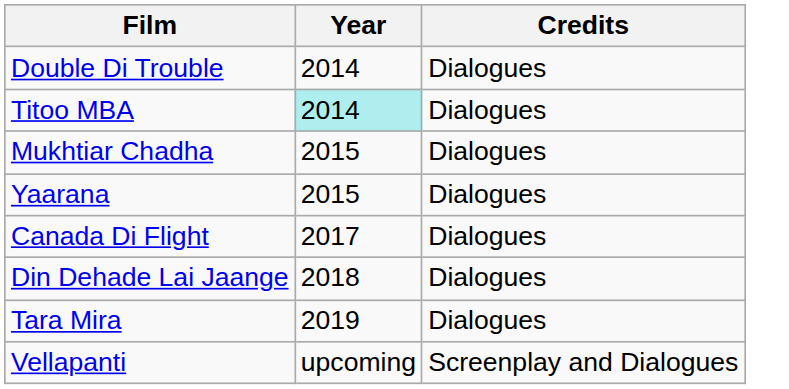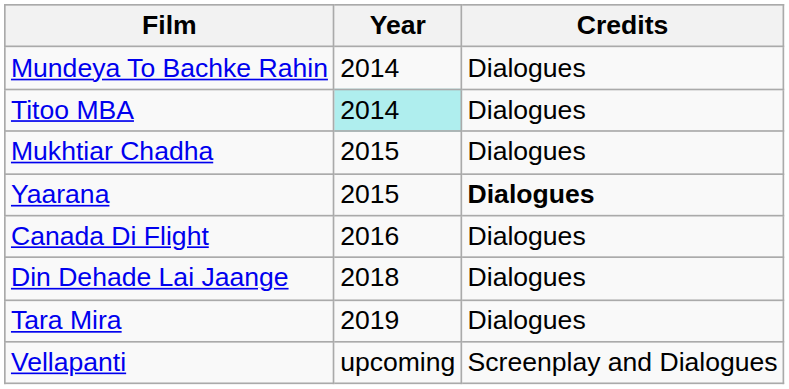 <table class="wikitable">
 <tr>
 <th>Film</th>
 <th>Year</th>
 <th>Credits</th>
 </tr>
 <tr>
-<td><a href='#'>Double Di Trouble</a></td>
+<td><a href='#'>Mundeya To Bachke Rahin</a></td>
 <td>2014</td>
 <td>Dialogues</td>
 </tr>
 <tr>
 <td><a href='#'>Titoo MBA</a></td>
 <td style="background: paleturquoise;">2014</td>
 <td>Dialogues</td>
 </tr>
 <tr>
 <td><a href='#'>Mukhtiar Chadha</a></td>
 <td>2015</td>
 <td>Dialogues</td>
 </tr>
 <tr>
 <td><a href='#'>Yaarana</a></td>
 <td>2015</td>
-<td>Dialogues</td>
+<td><strong>Dialogues</strong></td>
 </tr>
 <tr>
 <td><a href='#'>Canada Di Flight</a></td>
-<td>2017</td>
+<td>2016</td>
 <td>Dialogues</td>
 </tr>
 <tr>
 <td><a href='#'>Din Dehade Lai Jaange</a></td>
 <td>2018</td>
 <td>Dialogues</td>
 </tr>
 <tr>
 <td><a href='#'>Tara Mira</a></td>
 <td>2019</td>
 <td>Dialogues</td>
 </tr>
 <tr>
 <td><a href='#'>Vellapanti</a></td>
 <td>upcoming</td>
 <td>Screenplay and Dialogues</td>
 </tr>
 </table>
